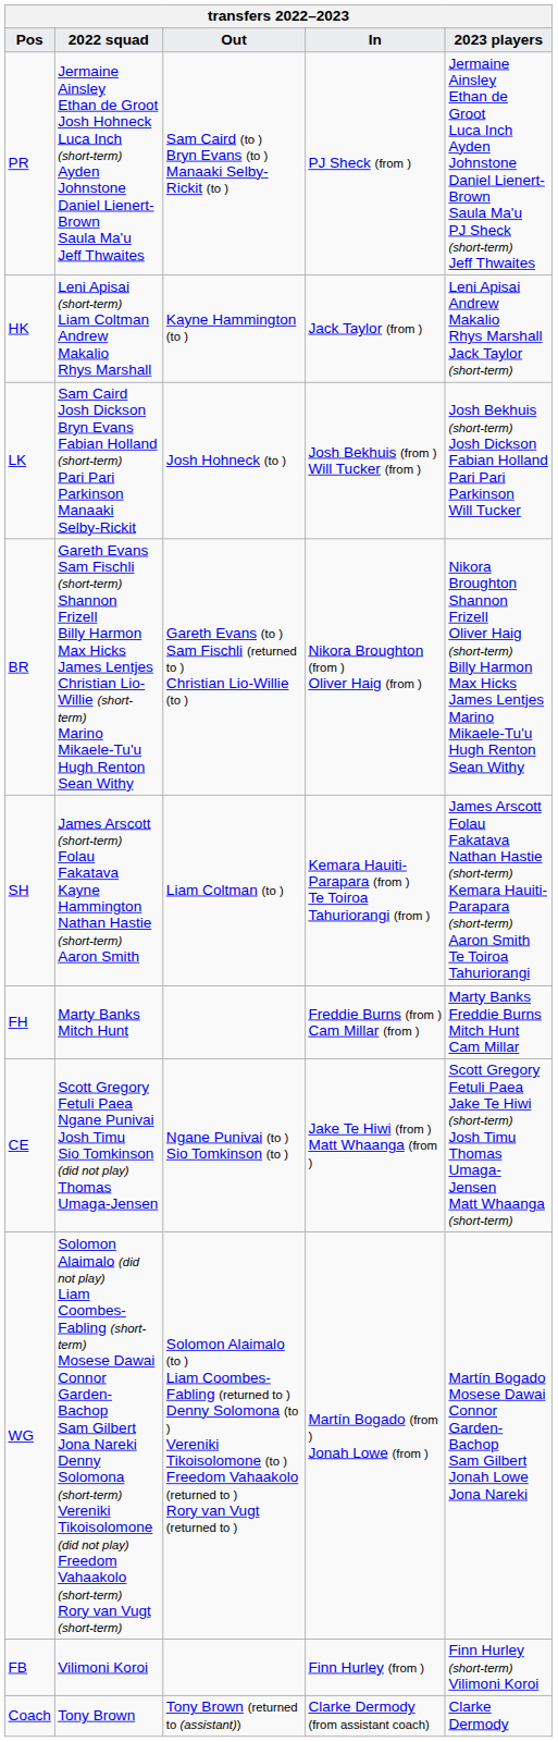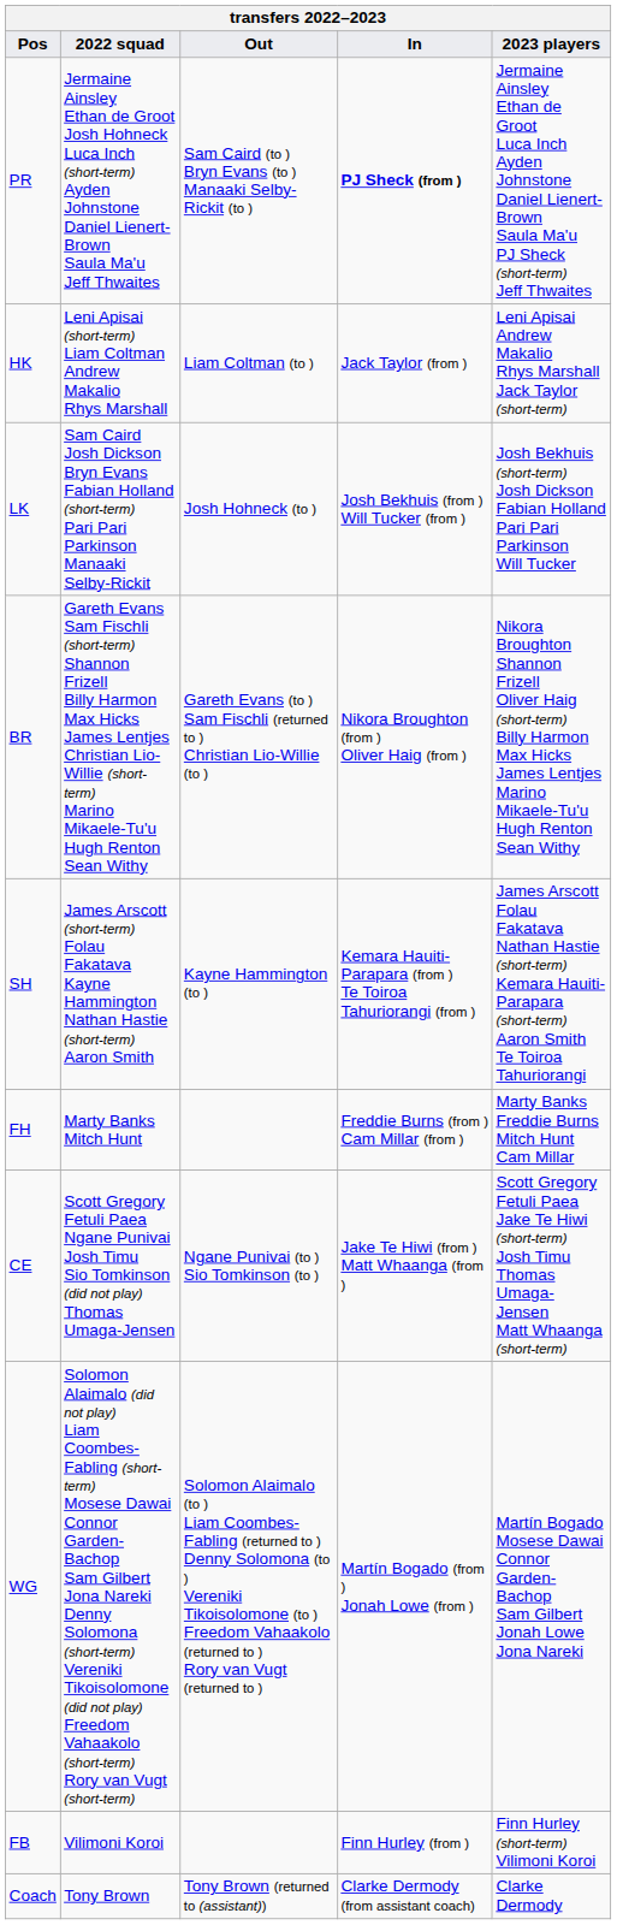 <table class="wikitable" style="text-align: left; width:95%">
 <tr>
 <th colspan="100%"> transfers 2022–2023</th>
 </tr>
 <tr>
 <th style="background:#ebecf0; width:6%;">Pos</th>
 <th style="background:#ebecf0; width:20%;">2022 squad</th>
 <th style="background:#ebecf0; width:27%;">Out</th>
 <th style="background:#ebecf0; width:27%;">In</th>
 <th style="background:#ebecf0; width:20%;">2023 players</th>
 </tr>
 <tr>
 <td><a href='#'>PR</a></td>
 <td> <a href='#'>Jermaine Ainsley</a> <br> <a href='#'>Ethan de Groot</a> <br> <a href='#'>Josh Hohneck</a> <br> <a href='#'>Luca Inch</a> <small><em>(short-term)</em></small> <br> <a href='#'>Ayden Johnstone</a> <br> <a href='#'>Daniel Lienert-Brown</a> <br> <a href='#'>Saula Ma'u</a> <br> <a href='#'>Jeff Thwaites</a></td>
 <td>  <a href='#'>Sam Caird</a> <small>(to )</small> <br>  <a href='#'>Bryn Evans</a> <small>(to )</small> <br> <a href='#'>Manaaki Selby-Rickit</a> <small>(to )</small></td>
-<td>  <a href='#'>PJ Sheck</a> <small>(from )</small></td>
+<td><strong>  <a href='#'>PJ Sheck</a> <small>(from )</small></strong></td>
 <td> <a href='#'>Jermaine Ainsley</a> <br><a href='#'>Ethan de Groot</a> <br> <a href='#'>Luca Inch</a> <br> <a href='#'>Ayden Johnstone</a> <br> <a href='#'>Daniel Lienert-Brown</a> <br> <a href='#'>Saula Ma'u</a> <br> <a href='#'>PJ Sheck</a> <small><em>(short-term)</em></small> <br> <a href='#'>Jeff Thwaites</a></td>
 </tr>
 <tr>
 <td><a href='#'>HK</a></td>
 <td> <a href='#'>Leni Apisai</a> <small><em>(short-term)</em></small> <br> <a href='#'>Liam Coltman</a> <br> <a href='#'>Andrew Makalio</a> <br> <a href='#'>Rhys Marshall</a></td>
-<td>  <a href='#'>Kayne Hammington</a> <small>(to )</small></td>
+<td>  <a href='#'>Liam Coltman</a> <small>(to )</small></td>
 <td>  <a href='#'>Jack Taylor</a> <small>(from )</small></td>
 <td> <a href='#'>Leni Apisai</a> <br> <a href='#'>Andrew Makalio</a> <br> <a href='#'>Rhys Marshall</a> <br> <a href='#'>Jack Taylor</a> <small><em>(short-term)</em></small></td>
 </tr>
 <tr>
 <td><a href='#'>LK</a></td>
 <td> <a href='#'>Sam Caird</a> <br> <a href='#'>Josh Dickson</a> <br> <a href='#'>Bryn Evans</a> <br> <a href='#'>Fabian Holland</a> <small><em>(short-term)</em></small> <br> <a href='#'>Pari Pari Parkinson</a> <br> <a href='#'>Manaaki Selby-Rickit</a></td>
 <td>  <a href='#'>Josh Hohneck</a> <small>(to )</small></td>
 <td>  <a href='#'>Josh Bekhuis</a> <small>(from )</small> <br>  <a href='#'>Will Tucker</a> <small>(from )</small></td>
 <td> <a href='#'>Josh Bekhuis</a> <small><em>(short-term)</em></small> <br> <a href='#'>Josh Dickson</a> <br> <a href='#'>Fabian Holland</a> <br> <a href='#'>Pari Pari Parkinson</a> <br> <a href='#'>Will Tucker</a></td>
 </tr>
 <tr>
 <td><a href='#'>BR</a></td>
 <td> <a href='#'>Gareth Evans</a> <br> <a href='#'>Sam Fischli</a> <small><em>(short-term)</em></small> <br> <a href='#'>Shannon Frizell</a> <br> <a href='#'>Billy Harmon</a> <br> <a href='#'>Max Hicks</a> <br> <a href='#'>James Lentjes</a> <br> <a href='#'>Christian Lio-Willie</a> <small><em>(short-term)</em></small> <br> <a href='#'>Marino Mikaele-Tu'u</a> <br> <a href='#'>Hugh Renton</a> <br> <a href='#'>Sean Withy</a></td>
 <td>  <a href='#'>Gareth Evans</a> <small>(to )</small> <br>  <a href='#'>Sam Fischli</a> <small>(returned to )</small> <br>  <a href='#'>Christian Lio-Willie</a> <small>(to )</small></td>
 <td>  <a href='#'>Nikora Broughton</a> <small>(from )</small> <br>  <a href='#'>Oliver Haig</a> <small>(from )</small></td>
 <td> <a href='#'>Nikora Broughton</a> <br> <a href='#'>Shannon Frizell</a> <br> <a href='#'>Oliver Haig</a> <small><em>(short-term)</em></small> <br> <a href='#'>Billy Harmon</a> <br> <a href='#'>Max Hicks</a> <br> <a href='#'>James Lentjes</a> <br> <a href='#'>Marino Mikaele-Tu'u</a> <br> <a href='#'>Hugh Renton</a> <br> <a href='#'>Sean Withy</a></td>
 </tr>
 <tr>
 <td><a href='#'>SH</a></td>
 <td> <a href='#'>James Arscott</a> <small><em>(short-term)</em></small> <br> <a href='#'>Folau Fakatava</a> <br> <a href='#'>Kayne Hammington</a> <br> <a href='#'>Nathan Hastie</a> <small><em>(short-term)</em></small> <br> <a href='#'>Aaron Smith</a></td>
-<td>  <a href='#'>Liam Coltman</a> <small>(to )</small></td>
+<td>  <a href='#'>Kayne Hammington</a> <small>(to )</small></td>
 <td>  <a href='#'>Kemara Hauiti-Parapara</a> <small>(from )</small> <br>  <a href='#'>Te Toiroa Tahuriorangi</a> <small>(from )</small></td>
 <td> <a href='#'>James Arscott</a> <br> <a href='#'>Folau Fakatava</a> <br> <a href='#'>Nathan Hastie</a> <small><em>(short-term)</em></small> <br> <a href='#'>Kemara Hauiti-Parapara</a> <small><em>(short-term)</em></small> <br> <a href='#'>Aaron Smith</a> <br> <a href='#'>Te Toiroa Tahuriorangi</a></td>
 </tr>
 <tr>
 <td><a href='#'>FH</a></td>
 <td> <a href='#'>Marty Banks</a> <br> <a href='#'>Mitch Hunt</a></td>
 <td></td>
 <td>  <a href='#'>Freddie Burns</a> <small>(from )</small> <br>  <a href='#'>Cam Millar</a> <small>(from )</small></td>
 <td> <a href='#'>Marty Banks</a> <br> <a href='#'>Freddie Burns</a> <br> <a href='#'>Mitch Hunt</a> <br> <a href='#'>Cam Millar</a></td>
 </tr>
 <tr>
 <td><a href='#'>CE</a></td>
 <td> <a href='#'>Scott Gregory</a> <br> <a href='#'>Fetuli Paea</a> <br> <a href='#'>Ngane Punivai</a> <br> <a href='#'>Josh Timu</a> <br> <a href='#'>Sio Tomkinson</a> <small><em>(did not play)</em></small> <br> <a href='#'>Thomas Umaga-Jensen</a></td>
 <td>  <a href='#'>Ngane Punivai</a> <small>(to )</small> <br>  <a href='#'>Sio Tomkinson</a> <small>(to )</small></td>
 <td>  <a href='#'>Jake Te Hiwi</a> <small>(from )</small> <br>  <a href='#'>Matt Whaanga</a> <small>(from )</small></td>
 <td> <a href='#'>Scott Gregory</a> <br> <a href='#'>Fetuli Paea</a> <br> <a href='#'>Jake Te Hiwi</a> <small><em>(short-term)</em></small> <br> <a href='#'>Josh Timu</a> <br> <a href='#'>Thomas Umaga-Jensen</a> <br> <a href='#'>Matt Whaanga</a> <small><em>(short-term)</em></small></td>
 </tr>
 <tr>
 <td><a href='#'>WG</a></td>
 <td> <a href='#'>Solomon Alaimalo</a> <small><em>(did not play)</em></small> <br> <a href='#'>Liam Coombes-Fabling</a> <small><em>(short-term)</em></small> <br> <a href='#'>Mosese Dawai</a> <br> <a href='#'>Connor Garden-Bachop</a> <br> <a href='#'>Sam Gilbert</a> <br> <a href='#'>Jona Nareki</a> <br> <a href='#'>Denny Solomona</a> <small><em>(short-term)</em></small> <br> <a href='#'>Vereniki Tikoisolomone</a> <small><em>(did not play)</em></small> <br> <a href='#'>Freedom Vahaakolo</a> <small><em>(short-term)</em></small> <br> <a href='#'>Rory van Vugt</a> <small><em>(short-term)</em></small></td>
 <td>  <a href='#'>Solomon Alaimalo</a> <small>(to )</small> <br>  <a href='#'>Liam Coombes-Fabling</a> <small>(returned to )</small> <br>  <a href='#'>Denny Solomona</a> <small>(to )</small> <br>  <a href='#'>Vereniki Tikoisolomone</a> <small>(to )</small> <br>  <a href='#'>Freedom Vahaakolo</a> <small>(returned to )</small> <br>  <a href='#'>Rory van Vugt</a> <small>(returned to )</small></td>
 <td>  <a href='#'>Martín Bogado</a> <small>(from )</small><br>  <a href='#'>Jonah Lowe</a> <small>(from )</small></td>
 <td> <a href='#'>Martín Bogado</a><br> <a href='#'>Mosese Dawai</a><br> <a href='#'>Connor Garden-Bachop</a><br> <a href='#'>Sam Gilbert</a><br> <a href='#'>Jonah Lowe</a><br> <a href='#'>Jona Nareki</a></td>
 </tr>
 <tr>
 <td><a href='#'>FB</a></td>
 <td> <a href='#'>Vilimoni Koroi</a></td>
 <td></td>
 <td>  <a href='#'>Finn Hurley</a> <small>(from )</small></td>
 <td> <a href='#'>Finn Hurley</a> <small><em>(short-term)</em></small> <br> <a href='#'>Vilimoni Koroi</a></td>
 </tr>
 <tr>
 <td><a href='#'>Coach</a></td>
 <td> <a href='#'>Tony Brown</a></td>
 <td>  <a href='#'>Tony Brown</a> <small>(returned to  <em>(assistant)</em>)</small></td>
 <td>  <a href='#'>Clarke Dermody</a> <small>(from assistant coach)</small></td>
 <td> <a href='#'>Clarke Dermody</a></td>
 </tr>
 </table>
